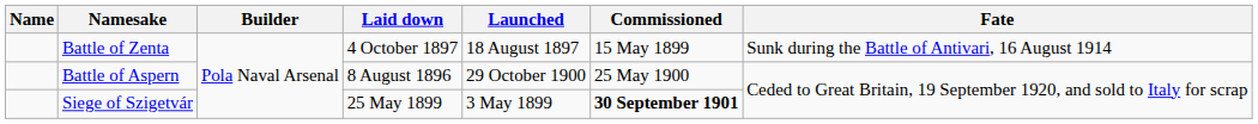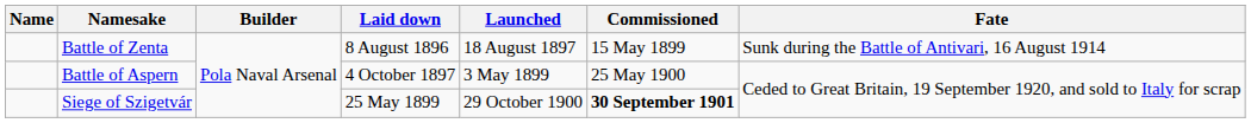 <table class="wikitable">
 <tr>
 <th>Name</th>
 <th>Namesake</th>
 <th>Builder</th>
 <th><a href='#'>Laid down</a></th>
 <th><a href='#'>Launched</a></th>
 <th>Commissioned</th>
 <th>Fate</th>
 </tr>
 <tr>
 <td></td>
 <td><a href='#'>Battle of Zenta</a></td>
 <td rowspan=3><a href='#'>Pola</a> Naval Arsenal</td>
-<td>4 October 1897</td>
+<td>8 August 1896</td>
 <td>18 August 1897</td>
 <td>15 May 1899</td>
 <td>Sunk during the <a href='#'>Battle of Antivari</a>, 16 August 1914</td>
 </tr>
 <tr>
 <td></td>
 <td><a href='#'>Battle of Aspern</a></td>
-<td>8 August 1896</td>
-<td>29 October 1900</td>
+<td>4 October 1897</td>
+<td>3 May 1899</td>
 <td>25 May 1900</td>
 <td rowspan=2>Ceded to Great Britain, 19 September 1920, and sold to <a href='#'>Italy</a> for scrap</td>
 </tr>
 <tr>
 <td></td>
 <td><a href='#'>Siege of Szigetvár</a></td>
 <td>25 May 1899</td>
-<td>3 May 1899</td>
+<td>29 October 1900</td>
 <td><strong>30 September 1901</strong></td>
 </tr>
 </table>
